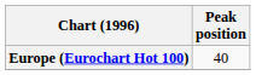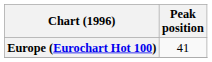 <table class="wikitable sortable plainrowheaders" style="text-align:center">
 <tr>
 <th>Chart (1996)</th>
 <th>Peak<br>position</th>
 </tr>
 <tr>
 <th scope="row">Europe (<a href='#'>Eurochart Hot 100</a>)</th>
-<td>40</td>
+<td>41</td>
 </tr>
 <tr>
 </tr>
 <tr>
 </tr>
 <tr>
 </tr>
 </table>
